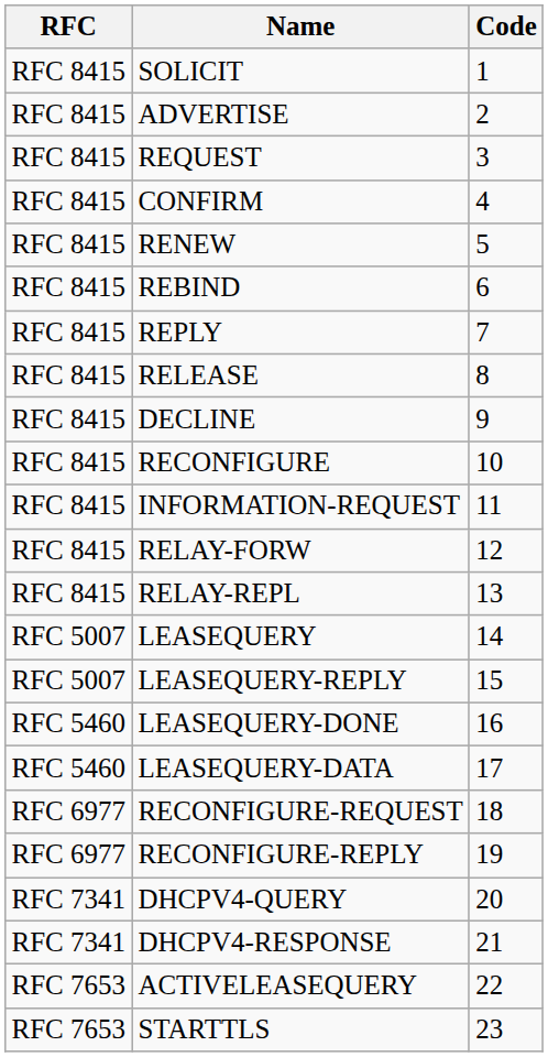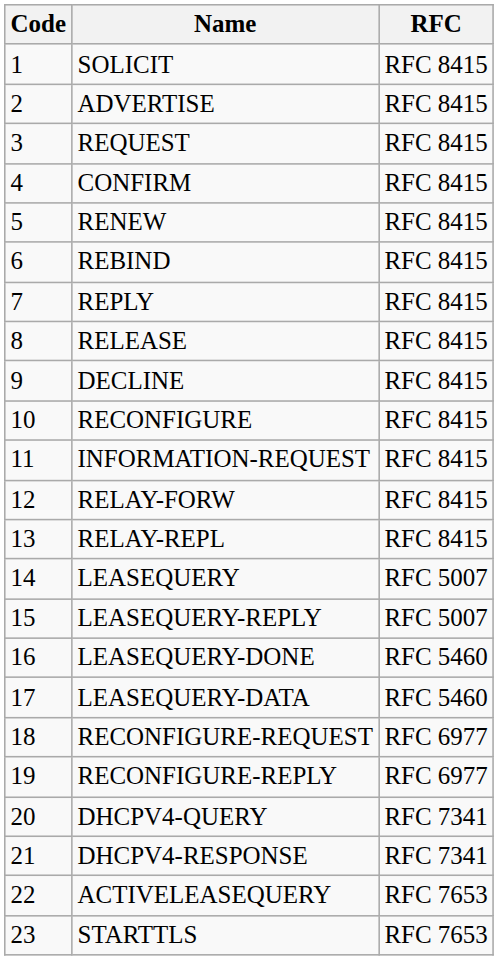 <table class="wikitable sortable">
 <tr>
+<th>Code</th>
+<th>Name</th>
 <th>RFC</th>
-<th>Name</th>
-<th>Code</th>
 </tr>
 <tr>
+<td>1</td>
+<td>SOLICIT</td>
 <td>RFC 8415</td>
-<td>SOLICIT</td>
-<td>1</td>
 </tr>
 <tr>
+<td>2</td>
+<td>ADVERTISE</td>
 <td>RFC 8415</td>
-<td>ADVERTISE</td>
-<td>2</td>
 </tr>
 <tr>
+<td>3</td>
+<td>REQUEST</td>
 <td>RFC 8415</td>
-<td>REQUEST</td>
-<td>3</td>
 </tr>
 <tr>
+<td>4</td>
+<td>CONFIRM</td>
 <td>RFC 8415</td>
-<td>CONFIRM</td>
-<td>4</td>
 </tr>
 <tr>
+<td>5</td>
+<td>RENEW</td>
 <td>RFC 8415</td>
-<td>RENEW</td>
-<td>5</td>
 </tr>
 <tr>
+<td>6</td>
+<td>REBIND</td>
 <td>RFC 8415</td>
-<td>REBIND</td>
-<td>6</td>
 </tr>
 <tr>
+<td>7</td>
+<td>REPLY</td>
 <td>RFC 8415</td>
-<td>REPLY</td>
-<td>7</td>
 </tr>
 <tr>
+<td>8</td>
+<td>RELEASE</td>
 <td>RFC 8415</td>
-<td>RELEASE</td>
-<td>8</td>
 </tr>
 <tr>
+<td>9</td>
+<td>DECLINE</td>
 <td>RFC 8415</td>
-<td>DECLINE</td>
-<td>9</td>
 </tr>
 <tr>
+<td>10</td>
+<td>RECONFIGURE</td>
 <td>RFC 8415</td>
-<td>RECONFIGURE</td>
-<td>10</td>
 </tr>
 <tr>
+<td>11</td>
+<td>INFORMATION-REQUEST</td>
 <td>RFC 8415</td>
-<td>INFORMATION-REQUEST</td>
-<td>11</td>
 </tr>
 <tr>
+<td>12</td>
+<td>RELAY-FORW</td>
 <td>RFC 8415</td>
-<td>RELAY-FORW</td>
-<td>12</td>
 </tr>
 <tr>
+<td>13</td>
+<td>RELAY-REPL</td>
 <td>RFC 8415</td>
-<td>RELAY-REPL</td>
-<td>13</td>
 </tr>
 <tr>
+<td>14</td>
+<td>LEASEQUERY</td>
 <td>RFC 5007</td>
-<td>LEASEQUERY</td>
-<td>14</td>
 </tr>
 <tr>
+<td>15</td>
+<td>LEASEQUERY-REPLY</td>
 <td>RFC 5007</td>
-<td>LEASEQUERY-REPLY</td>
-<td>15</td>
 </tr>
 <tr>
+<td>16</td>
+<td>LEASEQUERY-DONE</td>
 <td>RFC 5460</td>
-<td>LEASEQUERY-DONE</td>
-<td>16</td>
 </tr>
 <tr>
+<td>17</td>
+<td>LEASEQUERY-DATA</td>
 <td>RFC 5460</td>
-<td>LEASEQUERY-DATA</td>
-<td>17</td>
 </tr>
 <tr>
+<td>18</td>
+<td>RECONFIGURE-REQUEST</td>
 <td>RFC 6977</td>
-<td>RECONFIGURE-REQUEST</td>
-<td>18</td>
 </tr>
 <tr>
+<td>19</td>
+<td>RECONFIGURE-REPLY</td>
 <td>RFC 6977</td>
-<td>RECONFIGURE-REPLY</td>
-<td>19</td>
 </tr>
 <tr>
+<td>20</td>
+<td>DHCPV4-QUERY</td>
 <td>RFC 7341</td>
-<td>DHCPV4-QUERY</td>
-<td>20</td>
 </tr>
 <tr>
+<td>21</td>
+<td>DHCPV4-RESPONSE</td>
 <td>RFC 7341</td>
-<td>DHCPV4-RESPONSE</td>
-<td>21</td>
 </tr>
 <tr>
+<td>22</td>
+<td>ACTIVELEASEQUERY</td>
 <td>RFC 7653</td>
-<td>ACTIVELEASEQUERY</td>
-<td>22</td>
 </tr>
 <tr>
+<td>23</td>
+<td>STARTTLS</td>
 <td>RFC 7653</td>
-<td>STARTTLS</td>
-<td>23</td>
 </tr>
 </table>
